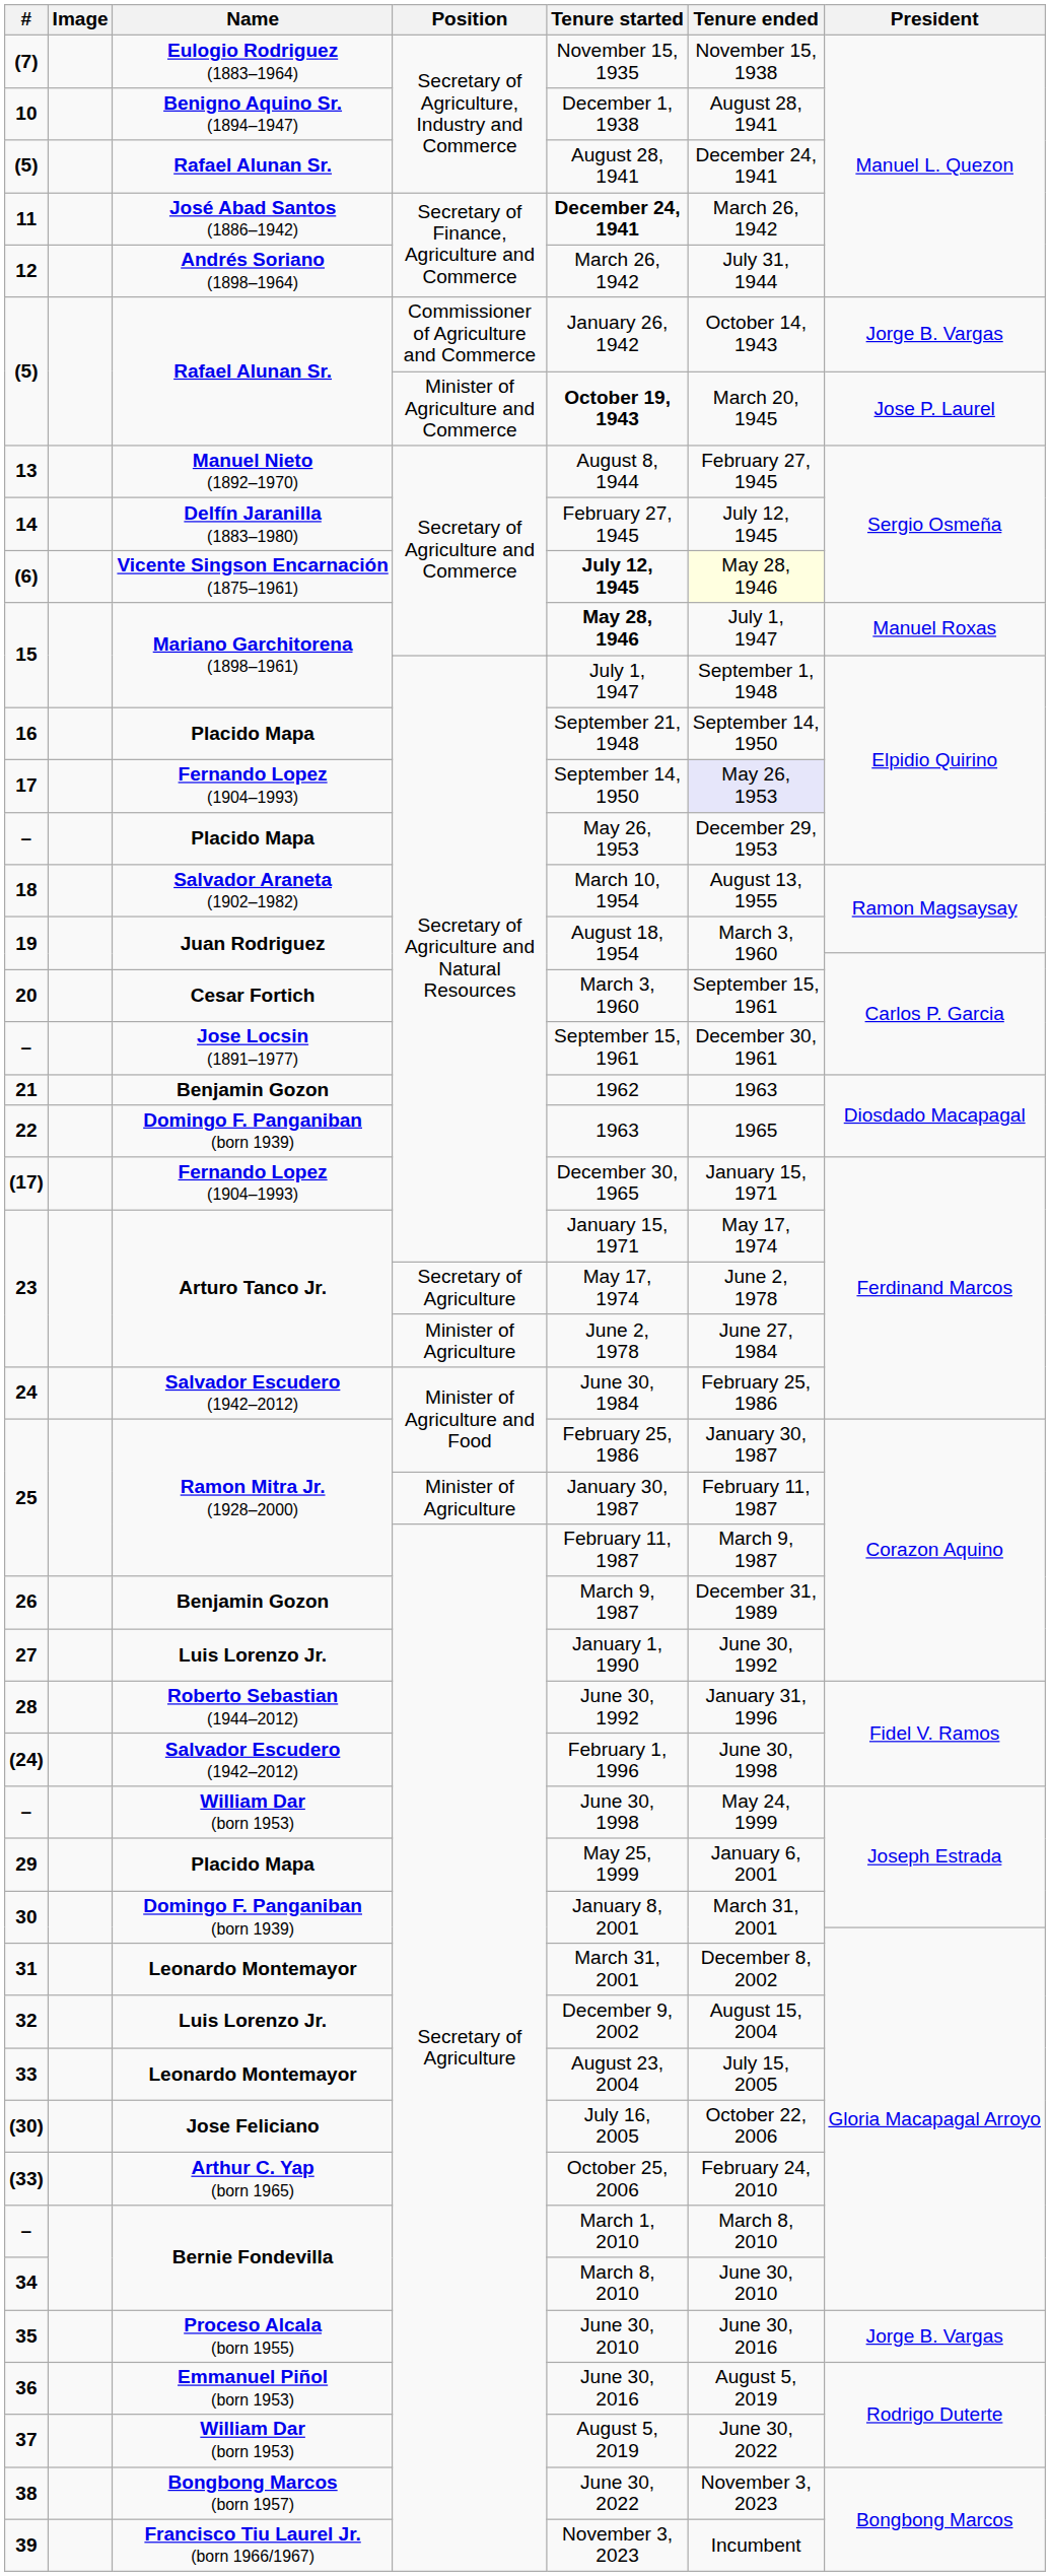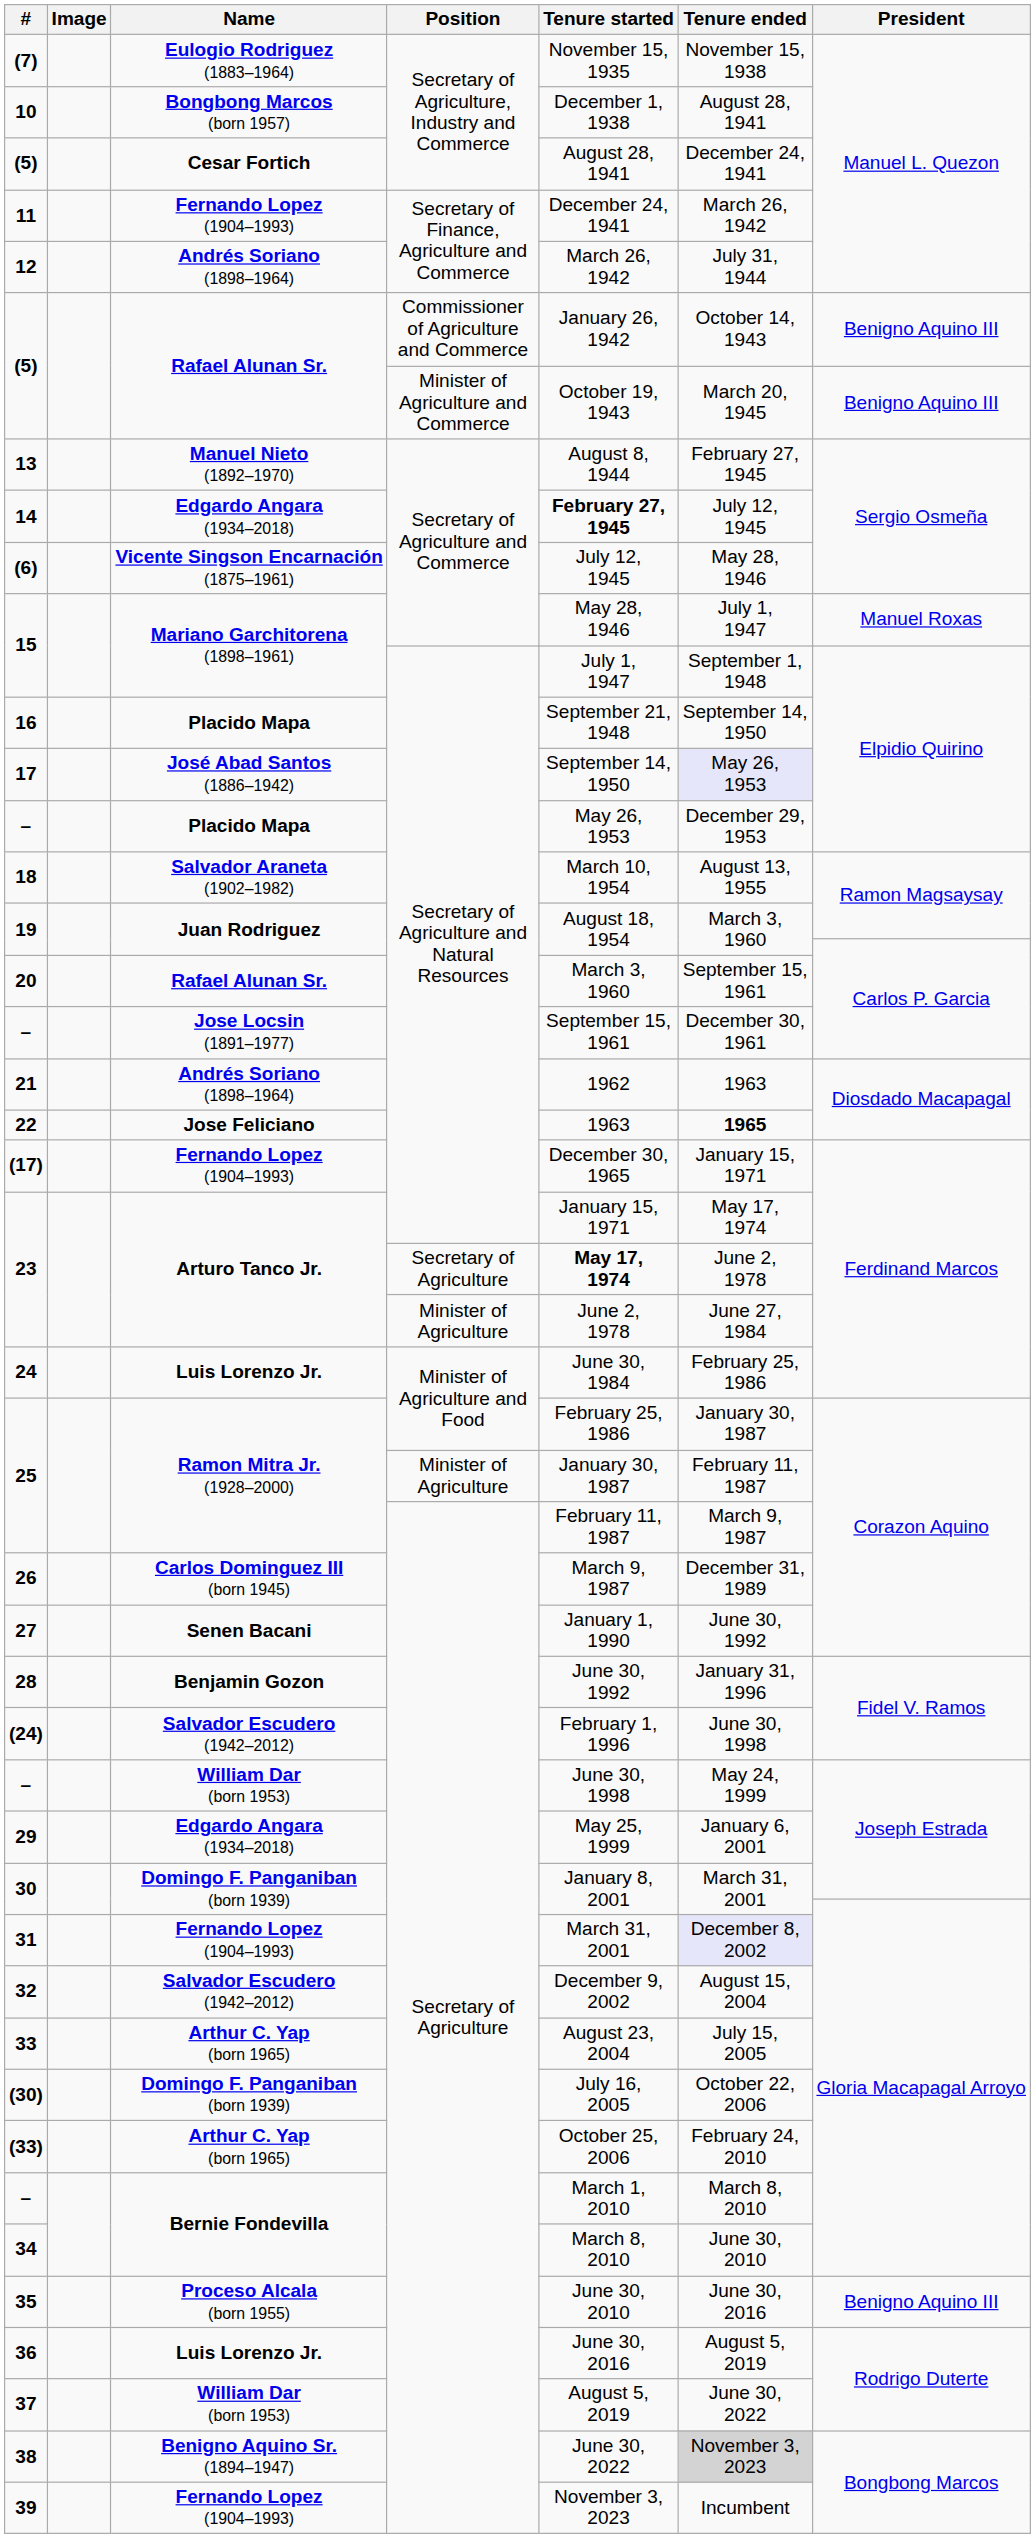 <table class="wikitable" style="text-align:center; border:1px #aaf solid;">
 <tr>
 <th>#</th>
 <th>Image</th>
 <th>Name</th>
 <th width=120px>Position</th>
 <th>Tenure started</th>
 <th>Tenure ended</th>
 <th>President</th>
 </tr>
 <tr>
 <td><strong>(7)</strong></td>
 <td></td>
 <td><strong><a href='#'>Eulogio Rodriguez</a></strong><br><small>(1883–1964)</small><br></td>
 <td rowspan="3">Secretary of Agriculture, Industry and Commerce</td>
 <td>November 15,<br>1935</td>
 <td>November 15,<br>1938</td>
 <td rowspan="5"><a href='#'>Manuel L. Quezon</a></td>
 </tr>
 <tr>
 <td><strong>10</strong></td>
 <td></td>
-<td><strong><a href='#'>Benigno Aquino Sr.</a></strong><br><small>(1894–1947)</small><br></td>
+<td><strong><a href='#'>Bongbong Marcos</a></strong><br><small>(born 1957)</small></td>
 <td>December 1,<br>1938</td>
 <td>August 28,<br>1941</td>
 </tr>
 <tr>
 <td><strong>(5)</strong></td>
 <td></td>
-<td><strong><a href='#'>Rafael Alunan Sr.</a></strong><br></td>
+<td><strong>Cesar Fortich</strong></td>
 <td>August 28,<br>1941</td>
 <td>December 24,<br>1941</td>
 </tr>
 <tr>
 <td><strong>11</strong></td>
 <td></td>
-<td><strong><a href='#'>José Abad Santos</a></strong><br><small>(1886–1942)</small><br></td>
+<td><strong><a href='#'>Fernando Lopez</a></strong><br><small>(1904–1993)</small><br></td>
 <td rowspan="2">Secretary of Finance, Agriculture and Commerce</td>
-<td><strong>December 24,<br>1941</strong></td>
+<td>December 24,<br>1941</td>
 <td>March 26,<br>1942</td>
 </tr>
 <tr>
 <td><strong>12</strong></td>
 <td></td>
 <td><strong><a href='#'>Andrés Soriano</a></strong><br><small>(1898–1964)</small><br></td>
 <td>March 26,<br>1942</td>
 <td>July 31,<br>1944</td>
 </tr>
 <tr>
 <td rowspan="2"><strong>(5)</strong></td>
 <td rowspan="2"></td>
 <td rowspan="2"><strong><a href='#'>Rafael Alunan Sr.</a></strong><br></td>
 <td>Commissioner of Agriculture and Commerce</td>
 <td>January 26,<br>1942</td>
 <td>October 14,<br>1943</td>
-<td><a href='#'>Jorge B. Vargas</a></td>
+<td><a href='#'>Benigno Aquino III</a></td>
 </tr>
 <tr>
 <td>Minister of Agriculture and Commerce</td>
-<td><strong>October 19,<br>1943</strong></td>
+<td>October 19,<br>1943</td>
 <td>March 20,<br>1945</td>
-<td><a href='#'>Jose P. Laurel</a></td>
+<td><a href='#'>Benigno Aquino III</a></td>
 </tr>
 <tr>
 <td><strong>13</strong></td>
 <td></td>
 <td><a href='#'><strong>Manuel Nieto</strong></a><br><small>(1892–1970)</small></td>
 <td rowspan="4">Secretary of Agriculture and Commerce</td>
 <td>August 8,<br>1944</td>
 <td>February 27,<br>1945</td>
 <td rowspan="3"><a href='#'>Sergio Osmeña</a></td>
 </tr>
 <tr>
 <td><strong>14</strong></td>
 <td></td>
-<td><strong><a href='#'>Delfín Jaranilla</a></strong><br><small>(1883–1980)</small></td>
-<td>February 27,<br>1945</td>
+<td><strong><a href='#'>Edgardo Angara</a></strong><br><small>(1934–2018)</small></td>
+<td><strong>February 27,<br>1945</strong></td>
 <td>July 12,<br>1945</td>
 </tr>
 <tr>
 <td><strong>(6)</strong></td>
 <td></td>
 <td><strong><a href='#'>Vicente Singson Encarnación</a></strong><br><small>(1875–1961)</small><br></td>
-<td><strong>July 12,<br>1945</strong></td>
-<td style="background: lightyellow;">May 28,<br>1946</td>
+<td>July 12,<br>1945</td>
+<td>May 28,<br>1946</td>
 </tr>
 <tr>
 <td rowspan="3"><strong>15</strong></td>
 <td rowspan="3"></td>
 <td rowspan="3"><strong><a href='#'>Mariano Garchitorena</a></strong><br><small>(1898–1961)</small><br></td>
-<td><strong>May 28,<br>1946</strong></td>
+<td>May 28,<br>1946</td>
 <td>July 1,<br>1947</td>
 <td rowspan="2"><a href='#'>Manuel Roxas</a></td>
 </tr>
 <tr>
 <td rowspan="14">Secretary of Agriculture and Natural Resources</td>
 <td rowspan="2">July 1,<br>1947</td>
 <td rowspan="2">September 1,<br>1948</td>
 </tr>
 <tr>
 <td rowspan="4"><a href='#'>Elpidio Quirino</a></td>
 </tr>
 <tr>
 <td><strong>16</strong></td>
 <td></td>
 <td><strong>Placido Mapa</strong><br></td>
 <td>September 21,<br>1948</td>
 <td>September 14,<br>1950</td>
 </tr>
 <tr>
 <td><strong>17</strong></td>
 <td></td>
-<td><strong><a href='#'>Fernando Lopez</a></strong><br><small>(1904–1993)</small><br></td>
+<td><strong><a href='#'>José Abad Santos</a></strong><br><small>(1886–1942)</small><br></td>
 <td>September 14,<br>1950</td>
 <td style="background: lavender;">May 26,<br>1953</td>
 </tr>
 <tr>
 <td><strong>–</strong></td>
 <td></td>
 <td><strong>Placido Mapa</strong><br></td>
 <td>May 26,<br>1953</td>
 <td>December 29,<br>1953</td>
 </tr>
 <tr>
 <td><strong>18</strong></td>
 <td></td>
 <td><strong><a href='#'>Salvador Araneta</a></strong><br><small>(1902–1982)</small><br></td>
 <td>March 10,<br>1954</td>
 <td>August 13,<br>1955</td>
 <td rowspan="2"><a href='#'>Ramon Magsaysay</a></td>
 </tr>
 <tr style="height:30px;">
 <td rowspan="2"><strong>19</strong></td>
 <td rowspan="2"></td>
 <td rowspan="2"><strong>Juan Rodriguez</strong></td>
 <td rowspan="2">August 18,<br>1954</td>
 <td rowspan="2">March 3,<br>1960</td>
 </tr>
 <tr>
 <td rowspan="3"><a href='#'>Carlos P. Garcia</a></td>
 </tr>
 <tr>
 <td><strong>20</strong></td>
 <td></td>
-<td><strong>Cesar Fortich</strong></td>
+<td><strong><a href='#'>Rafael Alunan Sr.</a></strong><br></td>
 <td>March 3,<br>1960</td>
 <td>September 15,<br>1961</td>
 </tr>
 <tr>
 <td><strong>–</strong></td>
 <td></td>
 <td><strong><a href='#'>Jose Locsin</a></strong><br><small>(1891–1977)</small></td>
 <td>September 15,<br>1961</td>
 <td>December 30,<br>1961</td>
 </tr>
 <tr>
 <td><strong>21</strong></td>
 <td></td>
-<td><strong>Benjamin Gozon</strong></td>
+<td><strong><a href='#'>Andrés Soriano</a></strong><br><small>(1898–1964)</small><br></td>
 <td>1962</td>
 <td>1963</td>
 <td rowspan="2"><a href='#'>Diosdado Macapagal</a></td>
 </tr>
 <tr>
 <td><strong>22</strong></td>
 <td></td>
-<td><strong><a href='#'>Domingo F. Panganiban</a></strong><br><small>(born 1939)</small></td>
+<td><strong>Jose Feliciano</strong></td>
 <td>1963</td>
-<td>1965</td>
+<td><strong>1965</strong></td>
 </tr>
 <tr>
 <td><strong>(17)</strong></td>
 <td></td>
 <td><strong><a href='#'>Fernando Lopez</a></strong><br><small>(1904–1993)</small><br></td>
 <td>December 30,<br>1965</td>
 <td>January 15,<br>1971</td>
 <td rowspan="5"><a href='#'>Ferdinand Marcos</a></td>
 </tr>
 <tr>
 <td rowspan="3"><strong>23</strong></td>
 <td rowspan="3"></td>
 <td rowspan="3"><strong>Arturo Tanco Jr.</strong><br></td>
 <td>January 15,<br>1971</td>
 <td>May 17,<br>1974</td>
 </tr>
 <tr>
 <td>Secretary of Agriculture</td>
-<td>May 17,<br>1974</td>
+<td><strong>May 17,<br>1974</strong></td>
 <td>June 2,<br>1978</td>
 </tr>
 <tr>
 <td>Minister of Agriculture</td>
 <td>June 2,<br>1978</td>
 <td>June 27,<br>1984</td>
 </tr>
 <tr>
 <td><strong>24</strong></td>
 <td></td>
-<td><strong><a href='#'>Salvador Escudero</a></strong><br><small>(1942–2012)</small></td>
+<td><strong>Luis Lorenzo Jr.</strong></td>
 <td rowspan="2">Minister of Agriculture and Food</td>
 <td>June 30,<br>1984</td>
 <td>February 25,<br>1986</td>
 </tr>
 <tr>
 <td rowspan="3"><strong>25</strong></td>
 <td rowspan="3"></td>
 <td rowspan="3"><strong><a href='#'>Ramon Mitra Jr.</a></strong><br><small>(1928–2000)</small></td>
 <td>February 25,<br>1986</td>
 <td>January 30,<br>1987</td>
 <td rowspan="5"><a href='#'>Corazon Aquino</a></td>
 </tr>
 <tr>
 <td>Minister of Agriculture</td>
 <td>January 30,<br>1987</td>
 <td>February 11,<br>1987</td>
 </tr>
 <tr>
 <td rowspan="21">Secretary of Agriculture</td>
 <td>February 11,<br>1987</td>
 <td>March 9,<br>1987</td>
 </tr>
 <tr>
 <td><strong>26</strong></td>
 <td></td>
-<td><strong>Benjamin Gozon</strong></td>
+<td><strong><a href='#'>Carlos Dominguez III</a></strong><br><small>(born 1945)</small></td>
 <td>March 9,<br>1987</td>
 <td>December 31,<br>1989</td>
 </tr>
 <tr>
 <td><strong>27</strong></td>
 <td></td>
-<td><strong>Luis Lorenzo Jr.</strong></td>
+<td><strong>Senen Bacani</strong></td>
 <td>January 1,<br>1990</td>
 <td>June 30,<br>1992</td>
 </tr>
 <tr>
 <td><strong>28</strong></td>
 <td></td>
-<td><strong><a href='#'>Roberto Sebastian</a></strong><br><small>(1944–2012)</small></td>
+<td><strong>Benjamin Gozon</strong></td>
 <td>June 30,<br>1992</td>
 <td>January 31,<br>1996</td>
 <td rowspan="2"><a href='#'>Fidel V. Ramos</a></td>
 </tr>
 <tr>
 <td><strong>(24)</strong></td>
 <td></td>
 <td><strong><a href='#'>Salvador Escudero</a></strong><br><small>(1942–2012)</small></td>
 <td>February 1,<br>1996</td>
 <td>June 30,<br>1998</td>
 </tr>
 <tr>
 <td><strong>–</strong></td>
 <td></td>
 <td><strong><a href='#'>William Dar</a></strong><br><small>(born 1953)</small></td>
 <td>June 30,<br>1998</td>
 <td>May 24,<br>1999</td>
 <td rowspan="3"><a href='#'>Joseph Estrada</a></td>
 </tr>
 <tr>
 <td><strong>29</strong></td>
 <td></td>
-<td><strong>Placido Mapa</strong><br></td>
+<td><strong><a href='#'>Edgardo Angara</a></strong><br><small>(1934–2018)</small></td>
 <td>May 25,<br>1999</td>
 <td>January 6,<br>2001</td>
 </tr>
 <tr style="height:30px;">
 <td rowspan="2"><strong>30</strong></td>
 <td rowspan="2"></td>
 <td rowspan="2"><strong><a href='#'>Domingo F. Panganiban</a></strong><br><small>(born 1939)</small></td>
 <td rowspan="2">January 8,<br>2001</td>
 <td rowspan="2">March 31,<br>2001</td>
 </tr>
 <tr>
 <td rowspan="8"><a href='#'>Gloria Macapagal Arroyo</a></td>
 </tr>
 <tr>
 <td><strong>31</strong></td>
 <td></td>
-<td><strong>Leonardo Montemayor</strong></td>
+<td><strong><a href='#'>Fernando Lopez</a></strong><br><small>(1904–1993)</small><br></td>
 <td>March 31,<br>2001</td>
-<td>December 8,<br>2002</td>
+<td style="background: lavender;">December 8,<br>2002</td>
 </tr>
 <tr>
 <td><strong>32</strong></td>
 <td></td>
-<td><strong>Luis Lorenzo Jr.</strong></td>
+<td><strong><a href='#'>Salvador Escudero</a></strong><br><small>(1942–2012)</small></td>
 <td>December 9,<br>2002</td>
 <td>August 15,<br>2004</td>
 </tr>
 <tr>
 <td><strong>33</strong></td>
 <td></td>
-<td><strong>Leonardo Montemayor</strong></td>
+<td><strong><a href='#'>Arthur C. Yap</a></strong><br><small>(born 1965)</small><br></td>
 <td>August 23,<br>2004</td>
 <td>July 15,<br>2005</td>
 </tr>
 <tr>
 <td><strong>(30)</strong></td>
 <td></td>
-<td><strong>Jose Feliciano</strong></td>
+<td><strong><a href='#'>Domingo F. Panganiban</a></strong><br><small>(born 1939)</small></td>
 <td>July 16,<br>2005</td>
 <td>October 22,<br>2006</td>
 </tr>
 <tr>
 <td><strong>(33)</strong></td>
 <td></td>
 <td><strong><a href='#'>Arthur C. Yap</a></strong><br><small>(born 1965)</small><br></td>
 <td>October 25,<br>2006</td>
 <td>February 24,<br>2010</td>
 </tr>
 <tr>
 <td><strong>–</strong></td>
 <td rowspan="2"></td>
 <td rowspan="2"><strong>Bernie Fondevilla</strong><br></td>
 <td>March 1,<br>2010</td>
 <td>March 8,<br>2010</td>
 </tr>
 <tr>
 <td><strong>34</strong></td>
 <td>March 8,<br>2010</td>
 <td>June 30,<br>2010</td>
 </tr>
 <tr>
 <td><strong>35</strong></td>
 <td></td>
 <td><strong><a href='#'>Proceso Alcala</a></strong><br><small>(born 1955)</small><br></td>
 <td>June 30,<br>2010</td>
 <td>June 30,<br>2016</td>
-<td><a href='#'>Jorge B. Vargas</a></td>
+<td><a href='#'>Benigno Aquino III</a></td>
 </tr>
 <tr>
 <td><strong>36</strong></td>
 <td></td>
-<td><strong><a href='#'>Emmanuel Piñol</a></strong><br><small>(born 1953)</small><br></td>
+<td><strong>Luis Lorenzo Jr.</strong></td>
 <td>June 30,<br>2016</td>
 <td>August 5,<br>2019</td>
 <td rowspan="2"><a href='#'>Rodrigo Duterte</a></td>
 </tr>
 <tr>
 <td><strong>37</strong></td>
 <td></td>
 <td><strong><a href='#'>William Dar</a></strong><br><small>(born 1953)</small><br></td>
 <td>August 5,<br>2019</td>
 <td>June 30,<br>2022</td>
 </tr>
 <tr>
 <td><strong>38</strong></td>
 <td></td>
-<td><strong><a href='#'>Bongbong Marcos</a></strong><br><small>(born 1957)</small></td>
+<td><strong><a href='#'>Benigno Aquino Sr.</a></strong><br><small>(1894–1947)</small><br></td>
 <td>June 30,<br>2022</td>
-<td>November 3,<br>2023</td>
+<td style="background: lightgrey;">November 3,<br>2023</td>
 <td rowspan="2"><a href='#'>Bongbong Marcos</a></td>
 </tr>
 <tr>
 <td><strong>39</strong></td>
 <td></td>
-<td><strong><a href='#'>Francisco Tiu Laurel Jr.</a></strong><br><small>(born 1966/1967)</small></td>
+<td><strong><a href='#'>Fernando Lopez</a></strong><br><small>(1904–1993)</small><br></td>
 <td>November 3,<br>2023</td>
 <td>Incumbent</td>
 </tr>
 </table>
